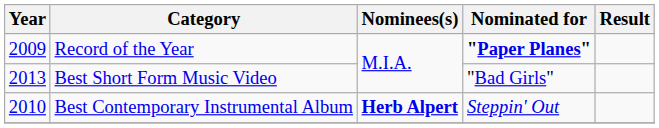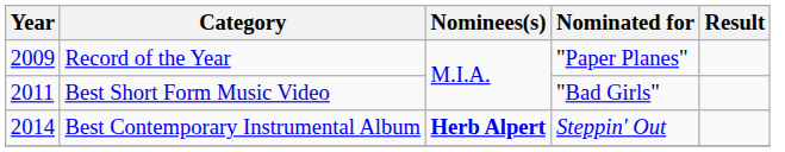 <table class="wikitable">
 <tr>
 <th>Year</th>
 <th>Category</th>
 <th>Nominees(s)</th>
 <th>Nominated for</th>
 <th>Result</th>
 </tr>
 <tr>
 <td><a href='#'>2009</a></td>
 <td><a href='#'>Record of the Year</a></td>
 <td rowspan="2"><a href='#'>M.I.A.</a></td>
-<td><strong>"<a href='#'>Paper Planes</a>"</strong></td>
+<td>"<a href='#'>Paper Planes</a>"</td>
 <td></td>
 </tr>
 <tr>
-<td><a href='#'>2013</a></td>
+<td><a href='#'>2011</a></td>
 <td><a href='#'>Best Short Form Music Video</a></td>
 <td>"<a href='#'>Bad Girls</a>"</td>
 <td></td>
 </tr>
 <tr>
-<td><a href='#'>2010</a></td>
+<td><a href='#'>2014</a></td>
 <td><a href='#'>Best Contemporary Instrumental Album</a></td>
 <td><strong><a href='#'>Herb Alpert</a> </strong></td>
 <td><em><a href='#'>Steppin' Out</a></em> </td>
 <td></td>
 </tr>
 <tr>
 </tr>
 </table>
